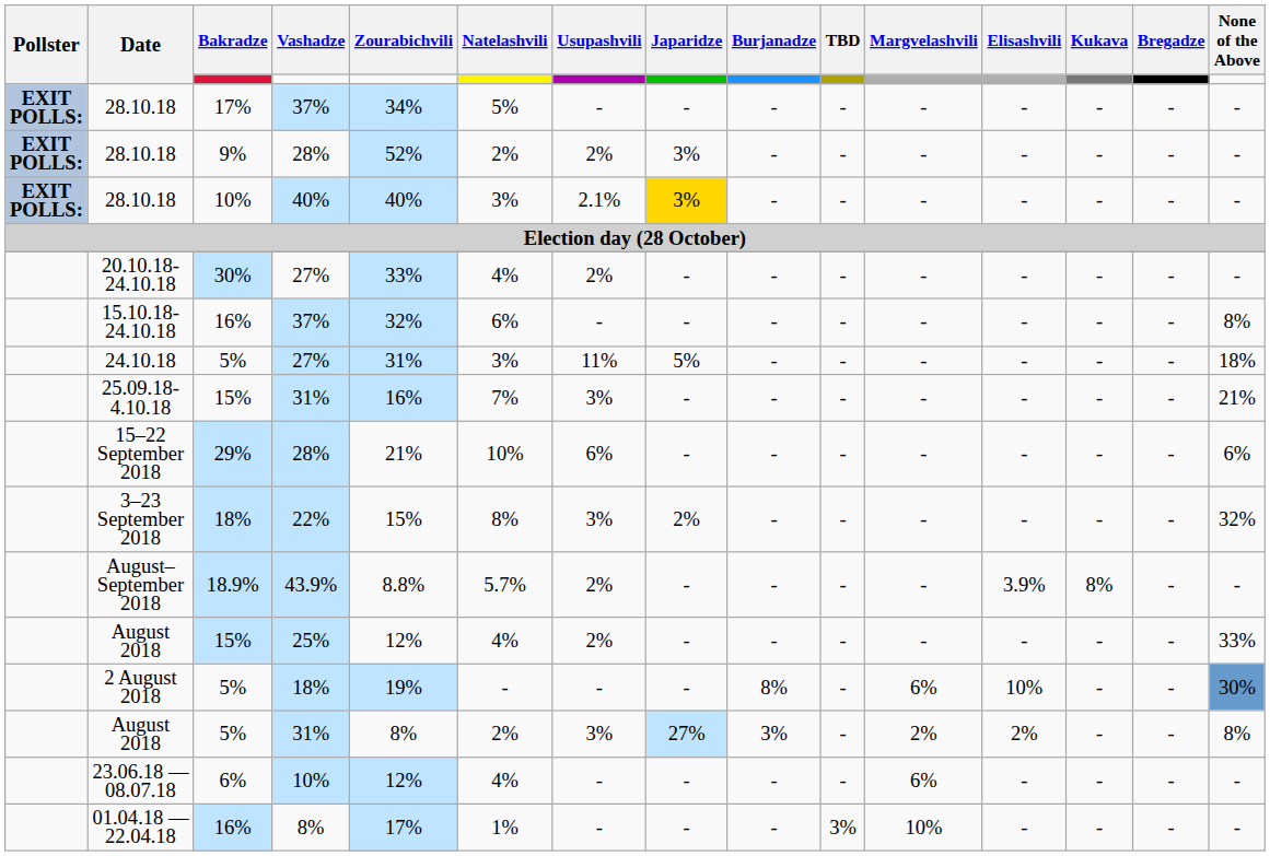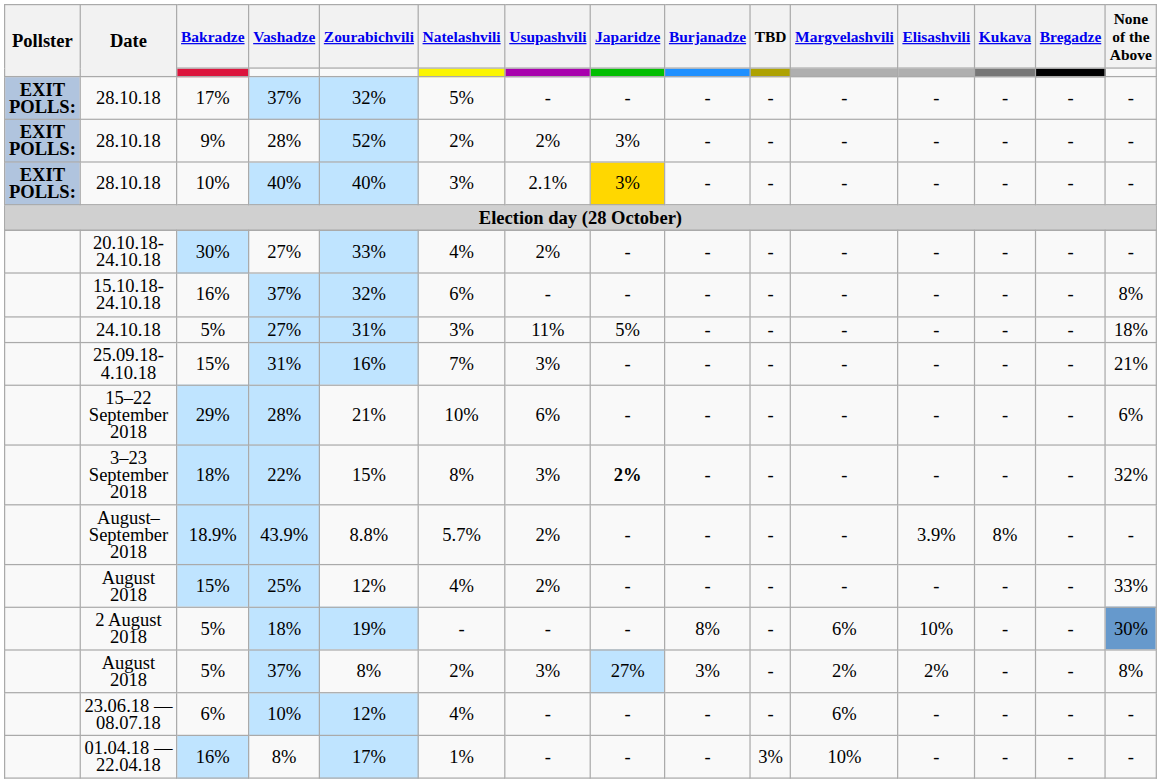 <table class="wikitable" style="text-align:center;font-size:95%;line-height:14px;">
 <tr>
 <th rowspan=2>Pollster</th>
 <th rowspan=2>Date</th>
 <th><small><a href='#'>Bakradze</a></small><br></th>
 <th><small><a href='#'>Vashadze</a></small><br></th>
 <th><small><a href='#'>Zourabichvili</a></small><br></th>
 <th><small><a href='#'>Natelashvili</a></small><br></th>
 <th><small><a href='#'>Usupashvili</a></small><br></th>
 <th><small><a href='#'>Japaridze</a></small><br></th>
 <th><small><a href='#'>Burjanadze</a></small><br></th>
 <th><small>TBD</small><br></th>
 <th><small><a href='#'>Margvelashvili</a></small><br></th>
 <th><small><a href='#'>Elisashvili</a></small><br></th>
 <th><small><a href='#'>Kukava</a></small><br></th>
 <th><small><a href='#'>Bregadze</a></small><br></th>
 <th><small>None of the Above</small></th>
 </tr>
 <tr>
 <td style="background:#DC143C;"></td>
 <td bgcolor=></td>
 <td bgcolor=></td>
 <td style="background:#FBF500;"></td>
 <td style="background:#A900AE;"></td>
 <td style="background:#01BF01;"></td>
 <td style="background:#1E90FF;"></td>
 <td style="background:#AEA200;"></td>
 <td style="background:#AFAFAF;"></td>
 <td style="background:#AFAFAF;"></td>
 <td style="background:#777777;"></td>
 <td style="background:#000001;"></td>
 <td></td>
 </tr>
 <tr>
 <td style="background:lightsteelblue;"><strong>EXIT POLLS:</strong><br></td>
 <td>28.10.18</td>
 <td>17%</td>
 <td bgcolor="#BFE4FF" >37%</td>
-<td bgcolor="#BFE4FF" >34%</td>
+<td bgcolor="#BFE4FF" >32%</td>
 <td>5%</td>
 <td>-</td>
 <td>-</td>
 <td>-</td>
 <td>-</td>
 <td>-</td>
 <td>-</td>
 <td>-</td>
 <td>-</td>
 <td>-</td>
 </tr>
 <tr>
 <td style="background:lightsteelblue;"><strong>EXIT POLLS:</strong><br></td>
 <td>28.10.18</td>
 <td>9%</td>
 <td>28%</td>
 <td bgcolor="#BFE4FF" >52%</td>
 <td>2%</td>
 <td>2%</td>
 <td>3%</td>
 <td>-</td>
 <td>-</td>
 <td>-</td>
 <td>-</td>
 <td>-</td>
 <td>-</td>
 <td>-</td>
 </tr>
 <tr>
 <td style="background:lightsteelblue;"><strong>EXIT POLLS:</strong><br></td>
 <td>28.10.18</td>
 <td>10%</td>
 <td bgcolor="#BFE4FF" >40%</td>
 <td bgcolor="#BFE4FF" >40%</td>
 <td>3%</td>
 <td>2.1%</td>
 <td style="background: gold;">3%</td>
 <td>-</td>
 <td>-</td>
 <td>-</td>
 <td>-</td>
 <td>-</td>
 <td>-</td>
 <td>-</td>
 </tr>
 <tr>
 <td colspan="17" style="background:#D0D0D0; color:black"><strong>Election day (28 October)</strong></td>
 </tr>
 <tr>
 </tr>
 <tr>
 <td></td>
 <td>20.10.18-24.10.18</td>
 <td bgcolor="#BFE4FF" >30%</td>
 <td>27%</td>
 <td bgcolor="#BFE4FF" >33%</td>
 <td>4%</td>
 <td>2%</td>
 <td>-</td>
 <td>-</td>
 <td>-</td>
 <td>-</td>
 <td>-</td>
 <td>-</td>
 <td>-</td>
 <td>-</td>
 </tr>
 <tr>
 <td></td>
 <td>15.10.18-24.10.18</td>
 <td>16%</td>
 <td bgcolor="#BFE4FF" >37%</td>
 <td bgcolor="#BFE4FF" >32%</td>
 <td>6%</td>
 <td>-</td>
 <td>-</td>
 <td>-</td>
 <td>-</td>
 <td>-</td>
 <td>-</td>
 <td>-</td>
 <td>-</td>
 <td>8%</td>
 </tr>
 <tr>
 <td></td>
 <td>24.10.18</td>
 <td>5%</td>
 <td bgcolor="#BFE4FF" >27%</td>
 <td bgcolor="#BFE4FF" >31%</td>
 <td>3%</td>
 <td>11%</td>
 <td>5%</td>
 <td>-</td>
 <td>-</td>
 <td>-</td>
 <td>-</td>
 <td>-</td>
 <td>-</td>
 <td>18%</td>
 </tr>
 <tr>
 <td></td>
 <td>25.09.18-4.10.18</td>
 <td>15%</td>
 <td bgcolor="#BFE4FF" >31%</td>
 <td bgcolor="#BFE4FF" >16%</td>
 <td>7%</td>
 <td>3%</td>
 <td>-</td>
 <td>-</td>
 <td>-</td>
 <td>-</td>
 <td>-</td>
 <td>-</td>
 <td>-</td>
 <td>21%</td>
 </tr>
 <tr>
 <td></td>
 <td>15–22 September 2018</td>
 <td bgcolor="#BFE4FF" >29%</td>
 <td bgcolor="#BFE4FF" >28%</td>
 <td>21%</td>
 <td>10%</td>
 <td>6%</td>
 <td>-</td>
 <td>-</td>
 <td>-</td>
 <td>-</td>
 <td>-</td>
 <td>-</td>
 <td>-</td>
 <td>6%</td>
 </tr>
 <tr>
 <td></td>
 <td>3–23 September 2018</td>
 <td bgcolor="#BFE4FF" >18%</td>
 <td bgcolor="#BFE4FF" >22%</td>
 <td>15%</td>
 <td>8%</td>
 <td>3%</td>
-<td>2%</td>
+<td><strong>2%</strong></td>
 <td>-</td>
 <td>-</td>
 <td>-</td>
 <td>-</td>
 <td>-</td>
 <td>-</td>
 <td>32%</td>
 </tr>
 <tr>
 <td></td>
 <td>August–September 2018</td>
 <td bgcolor="#BFE4FF" >18.9%</td>
 <td bgcolor="#BFE4FF" >43.9%</td>
 <td>8.8%</td>
 <td>5.7%</td>
 <td>2%</td>
 <td>-</td>
 <td>-</td>
 <td>-</td>
 <td>-</td>
 <td>3.9%</td>
 <td>8%</td>
 <td>-</td>
 <td>-</td>
 </tr>
 <tr>
 <td></td>
 <td>August 2018</td>
 <td bgcolor="#BFE4FF" >15%</td>
 <td bgcolor="#BFE4FF" >25%</td>
 <td>12%</td>
 <td>4%</td>
 <td>2%</td>
 <td>-</td>
 <td>-</td>
 <td>-</td>
 <td>-</td>
 <td>-</td>
 <td>-</td>
 <td>-</td>
 <td>33%</td>
 </tr>
 <tr>
 <td></td>
 <td>2 August 2018</td>
 <td>5%</td>
 <td bgcolor="#BFE4FF" >18%</td>
 <td bgcolor="#BFE4FF" >19%</td>
 <td>-</td>
 <td>-</td>
 <td>-</td>
 <td>8%</td>
 <td>-</td>
 <td>6%</td>
 <td>10%</td>
 <td>-</td>
 <td>-</td>
 <td bgcolor="#6699CC" >30%</td>
 </tr>
 <tr>
 <td></td>
 <td>August 2018</td>
 <td>5%</td>
-<td bgcolor="#BFE4FF" >31%</td>
+<td bgcolor="#BFE4FF" >37%</td>
 <td>8%</td>
 <td>2%</td>
 <td>3%</td>
 <td bgcolor="#BFE4FF" >27%</td>
 <td>3%</td>
 <td>-</td>
 <td>2%</td>
 <td>2%</td>
 <td>-</td>
 <td>-</td>
 <td>8%</td>
 </tr>
 <tr>
 <td></td>
 <td>23.06.18 —08.07.18</td>
 <td>6%</td>
 <td bgcolor="#BFE4FF" >10%</td>
 <td bgcolor="#BFE4FF" >12%</td>
 <td>4%</td>
 <td>-</td>
 <td>-</td>
 <td>-</td>
 <td>-</td>
 <td>6%</td>
 <td>-</td>
 <td>-</td>
 <td>-</td>
 <td>-</td>
 </tr>
 <tr>
 <td></td>
 <td>01.04.18 —22.04.18</td>
 <td bgcolor="#BFE4FF" >16%</td>
 <td>8%</td>
 <td bgcolor="#BFE4FF" >17%</td>
 <td>1%</td>
 <td>-</td>
 <td>-</td>
 <td>-</td>
 <td>3%</td>
 <td>10%</td>
 <td>-</td>
 <td>-</td>
 <td>-</td>
 <td>-</td>
 </tr>
 </table>
